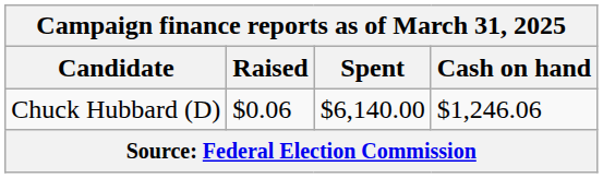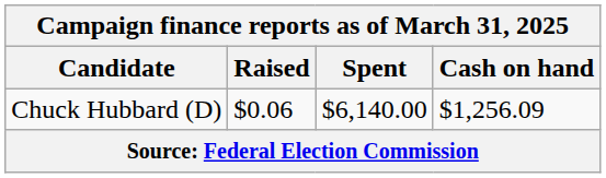 <table class="wikitable sortable">
 <tr>
 <th colspan=4>Campaign finance reports as of March 31, 2025</th>
 </tr>
 <tr style="text-align:center;">
 <th>Candidate</th>
 <th>Raised</th>
 <th>Spent</th>
 <th>Cash on hand</th>
 </tr>
 <tr>
 <td>Chuck Hubbard (D)</td>
 <td>$0.06</td>
 <td>$6,140.00</td>
-<td>$1,246.06</td>
+<td>$1,256.09</td>
 </tr>
 <tr>
 <th colspan="4"><small>Source: <a href='#'>Federal Election Commission</a></small></th>
 </tr>
 </table>
